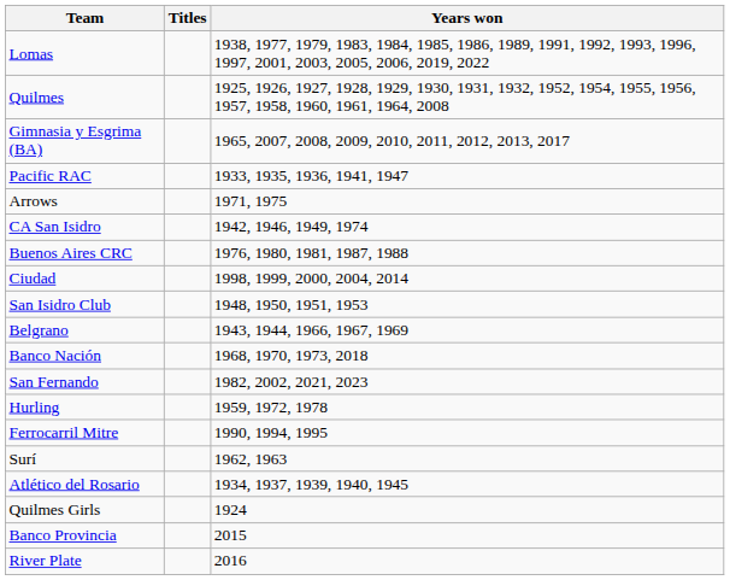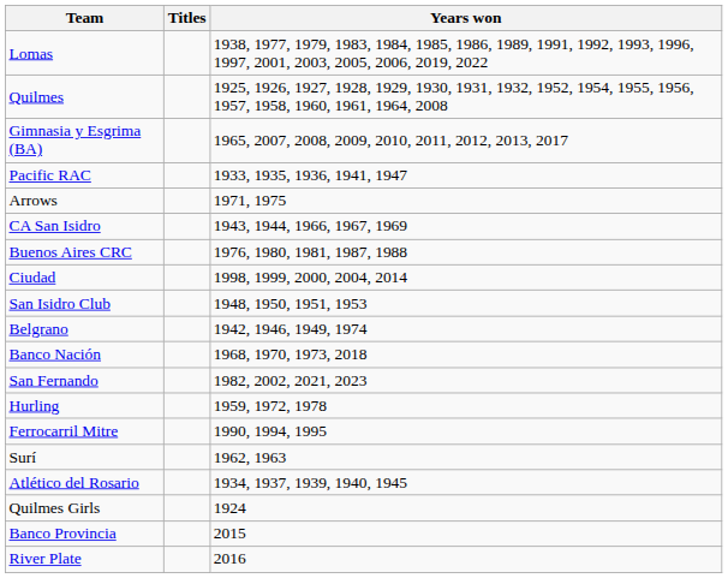 <table class="wikitable sortable">
 <tr>
 <th width=150px>Team</th>
 <th width= px>Titles</th>
 <th width=500px>Years won</th>
 </tr>
 <tr>
 <td><a href='#'>Lomas</a></td>
 <td></td>
 <td>1938, 1977, 1979, 1983, 1984, 1985, 1986, 1989, 1991, 1992, 1993, 1996, 1997, 2001, 2003, 2005, 2006, 2019, 2022</td>
 </tr>
 <tr>
 <td><a href='#'>Quilmes</a></td>
 <td></td>
 <td>1925, 1926, 1927, 1928, 1929, 1930, 1931, 1932, 1952, 1954, 1955, 1956, 1957, 1958, 1960, 1961, 1964, 2008</td>
 </tr>
 <tr>
 <td><a href='#'>Gimnasia y Esgrima (BA)</a></td>
 <td></td>
 <td>1965, 2007, 2008, 2009, 2010, 2011, 2012, 2013, 2017</td>
 </tr>
 <tr>
 <td><a href='#'>Pacific RAC</a></td>
 <td></td>
 <td>1933, 1935, 1936, 1941, 1947</td>
 </tr>
 <tr>
 <td>Arrows</td>
 <td></td>
 <td>1971, 1975</td>
 </tr>
 <tr>
 <td><a href='#'>CA San Isidro</a></td>
 <td></td>
-<td>1942, 1946, 1949, 1974</td>
+<td>1943, 1944, 1966, 1967, 1969</td>
 </tr>
 <tr>
 <td><a href='#'>Buenos Aires CRC</a></td>
 <td></td>
 <td>1976, 1980, 1981, 1987, 1988</td>
 </tr>
 <tr>
 <td><a href='#'>Ciudad</a></td>
 <td></td>
 <td>1998, 1999, 2000, 2004, 2014</td>
 </tr>
 <tr>
 <td><a href='#'>San Isidro Club</a></td>
 <td></td>
 <td>1948, 1950, 1951, 1953</td>
 </tr>
 <tr>
 <td><a href='#'>Belgrano</a></td>
 <td></td>
-<td>1943, 1944, 1966, 1967, 1969</td>
+<td>1942, 1946, 1949, 1974</td>
 </tr>
 <tr>
 <td><a href='#'>Banco Nación</a></td>
 <td></td>
 <td>1968, 1970, 1973, 2018</td>
 </tr>
 <tr>
 <td><a href='#'>San Fernando</a></td>
 <td></td>
 <td>1982, 2002, 2021, 2023</td>
 </tr>
 <tr>
 <td><a href='#'>Hurling</a></td>
 <td></td>
 <td>1959, 1972, 1978</td>
 </tr>
 <tr>
 <td><a href='#'>Ferrocarril Mitre</a></td>
 <td></td>
 <td>1990, 1994, 1995</td>
 </tr>
 <tr>
 <td>Surí</td>
 <td></td>
 <td>1962, 1963</td>
 </tr>
 <tr>
 <td><a href='#'>Atlético del Rosario</a></td>
 <td></td>
 <td>1934, 1937, 1939, 1940, 1945</td>
 </tr>
 <tr>
 <td>Quilmes Girls</td>
 <td></td>
 <td>1924</td>
 </tr>
 <tr>
 <td><a href='#'>Banco Provincia</a></td>
 <td></td>
 <td>2015</td>
 </tr>
 <tr>
 <td><a href='#'>River Plate</a></td>
 <td></td>
 <td>2016</td>
 </tr>
 </table>
